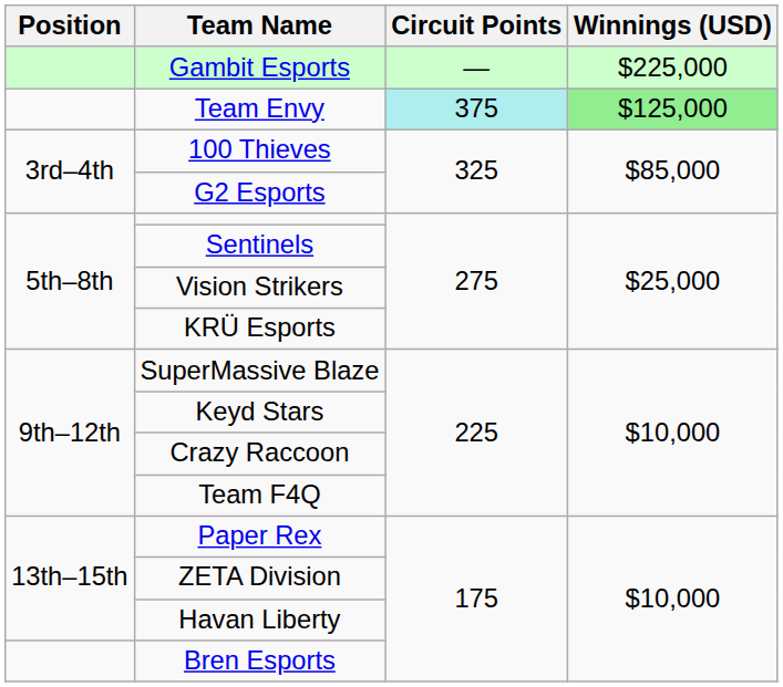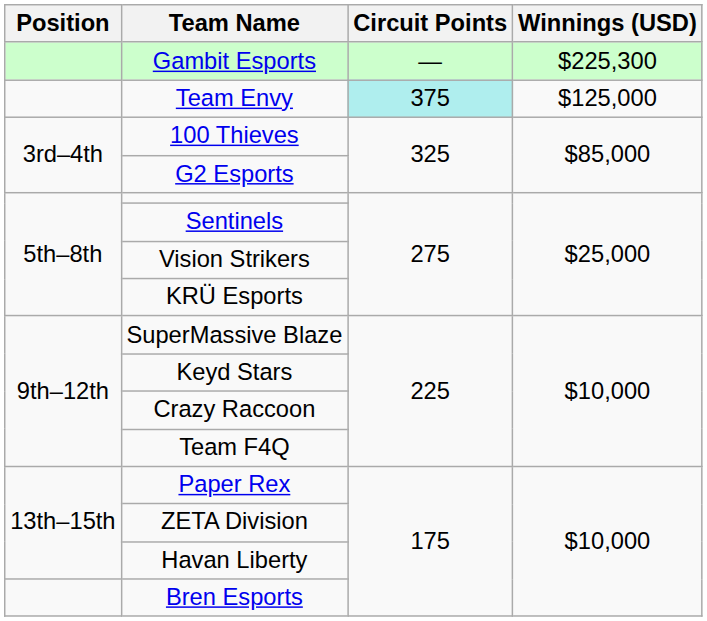 <table class="wikitable" style="text-align: center;">
 <tr>
 <th>Position</th>
 <th>Team Name</th>
 <th>Circuit Points</th>
 <th>Winnings (USD)</th>
 </tr>
 <tr bgcolor="#ccffcc">
 <td></td>
 <td><a href='#'>Gambit Esports</a></td>
 <td>—</td>
-<td>$225,000</td>
+<td>$225,300</td>
 </tr>
 <tr>
 <td></td>
 <td><a href='#'>Team Envy</a></td>
 <td style="background: paleturquoise;">375</td>
-<td style="background: lightgreen;">$125,000</td>
+<td>$125,000</td>
 </tr>
 <tr>
 <td rowspan=2>3rd–4th</td>
 <td><a href='#'>100 Thieves</a></td>
 <td rowspan=2>325</td>
 <td rowspan=2>$85,000</td>
 </tr>
 <tr>
 <td><a href='#'>G2 Esports</a></td>
 </tr>
 <tr>
 <td rowspan=4>5th–8th</td>
 <td></td>
 <td rowspan=4>275</td>
 <td rowspan=4>$25,000</td>
 </tr>
 <tr>
 <td><a href='#'>Sentinels</a></td>
 </tr>
 <tr>
 <td>Vision Strikers</td>
 </tr>
 <tr>
 <td>KRÜ Esports</td>
 </tr>
 <tr>
 <td rowspan=4>9th–12th</td>
 <td>SuperMassive Blaze</td>
 <td rowspan=4>225</td>
 <td rowspan=4>$10,000</td>
 </tr>
 <tr>
 <td>Keyd Stars</td>
 </tr>
 <tr>
 <td>Crazy Raccoon</td>
 </tr>
 <tr>
 <td>Team F4Q</td>
 </tr>
 <tr>
 <td rowspan=3>13th–15th</td>
 <td><a href='#'>Paper Rex</a></td>
 <td rowspan=4>175</td>
 <td rowspan=4>$10,000</td>
 </tr>
 <tr>
 <td>ZETA Division</td>
 </tr>
 <tr>
 <td>Havan Liberty</td>
 </tr>
 <tr>
 <td></td>
 <td><a href='#'>Bren Esports</a></td>
 </tr>
 </table>
